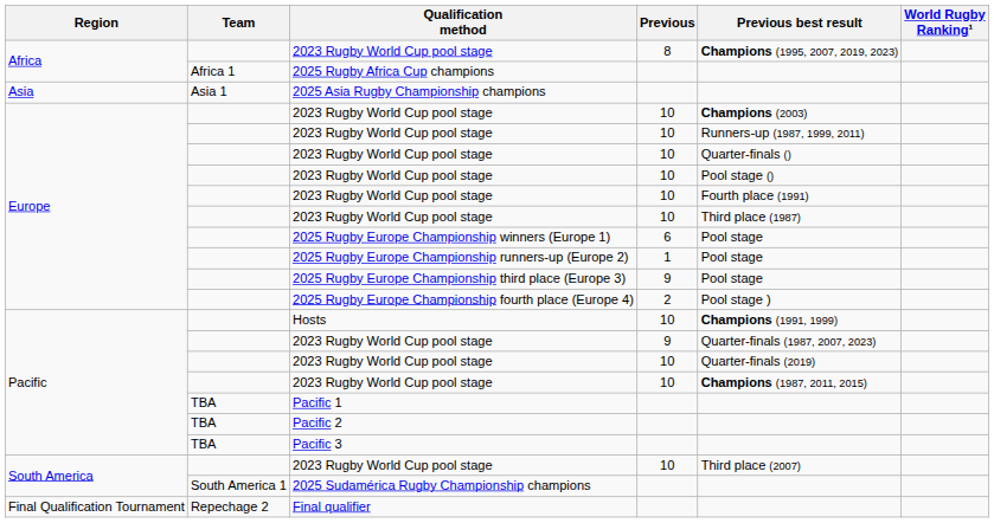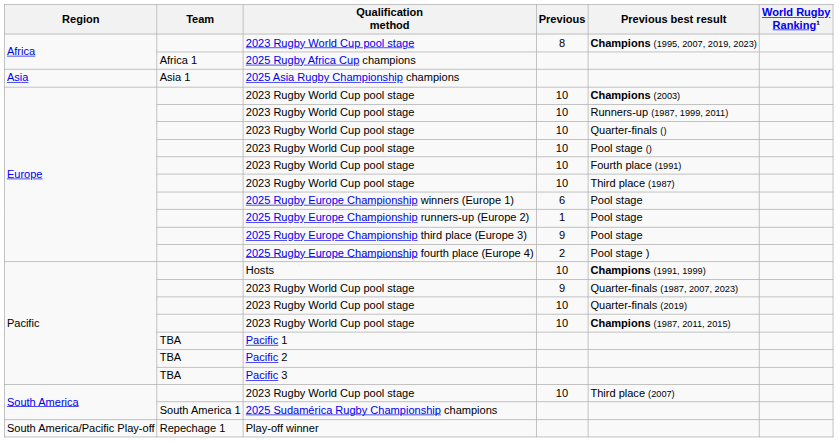 <table class="wikitable sortable">
 <tr>
 <th>Region</th>
 <th>Team</th>
 <th>Qualification<br>method</th>
 <th>Previous<br></th>
 <th>Previous best result</th>
 <th><a href='#'>World Rugby<br>Ranking</a>¹</th>
 </tr>
 <tr>
 <td rowspan="2"><a href='#'>Africa</a></td>
 <td></td>
 <td><a href='#'>2023 Rugby World Cup pool stage</a></td>
 <td align=center>8</td>
 <td data-sort-value="1"><strong>Champions</strong> <small>(1995, 2007, 2019, 2023)</small></td>
 <td align=center></td>
 </tr>
 <tr>
 <td>Africa 1</td>
 <td><a href='#'>2025 Rugby Africa Cup</a> champions</td>
 <td align=center></td>
 <td data-sort-value="10"></td>
 <td align=center></td>
 </tr>
 <tr>
 <td rowspan="1"><a href='#'>Asia</a></td>
 <td>Asia 1</td>
 <td><a href='#'>2025 Asia Rugby Championship</a> champions</td>
 <td align=center></td>
 <td data-sort-value="10"></td>
 <td align=center></td>
 </tr>
 <tr>
 <td rowspan="10"><a href='#'>Europe</a></td>
 <td></td>
 <td>2023 Rugby World Cup pool stage</td>
 <td align=center>10</td>
 <td data-sort-value="4"><strong>Champions</strong> <small>(2003)</small></td>
 <td align=center></td>
 </tr>
 <tr>
 <td></td>
 <td>2023 Rugby World Cup pool stage</td>
 <td align=center>10</td>
 <td data-sort-value="5">Runners-up <small>(1987, 1999, 2011)</small></td>
 <td align=center></td>
 </tr>
 <tr>
 <td></td>
 <td>2023 Rugby World Cup pool stage</td>
 <td align=center>10</td>
 <td data-sort-value="8">Quarter-finals <small>()</small></td>
 <td align=center></td>
 </tr>
 <tr>
 <td></td>
 <td>2023 Rugby World Cup pool stage</td>
 <td align=center>10</td>
 <td data-sort-value="9">Pool stage <small>()</small></td>
 <td align=center></td>
 </tr>
 <tr>
 <td></td>
 <td>2023 Rugby World Cup pool stage</td>
 <td align=center>10</td>
 <td data-sort-value="7">Fourth place <small>(1991)</small></td>
 <td align=center></td>
 </tr>
 <tr>
 <td></td>
 <td>2023 Rugby World Cup pool stage</td>
 <td align=center>10</td>
 <td data-sort-value="6">Third place <small>(1987)</small></td>
 <td align=center></td>
 </tr>
 <tr>
 <td></td>
 <td><a href='#'>2025 Rugby Europe Championship</a> winners (Europe 1)</td>
 <td align=center>6</td>
 <td data-sort-value="9">Pool stage </td>
 <td align=center></td>
 </tr>
 <tr>
 <td></td>
 <td><a href='#'>2025 Rugby Europe Championship</a> runners-up (Europe 2)</td>
 <td align=center>1</td>
 <td data-sort-value="9">Pool stage </td>
 <td align=center></td>
 </tr>
 <tr>
 <td></td>
 <td><a href='#'>2025 Rugby Europe Championship</a> third place (Europe 3)</td>
 <td align="center">9</td>
 <td data-sort-value="9">Pool stage </td>
 <td align="center"></td>
 </tr>
 <tr>
 <td></td>
 <td><a href='#'>2025 Rugby Europe Championship</a> fourth place (Europe 4)</td>
 <td align=center>2</td>
 <td data-sort-value="9">Pool stage )</td>
 <td align=center></td>
 </tr>
 <tr>
 <td rowspan="7">Pacific</td>
 <td></td>
 <td>Hosts</td>
 <td align=center>10</td>
 <td data-sort-value="3"><strong>Champions</strong> <small>(1991, 1999)</small></td>
 <td align=center></td>
 </tr>
 <tr>
 <td></td>
 <td>2023 Rugby World Cup pool stage</td>
 <td align=center>9</td>
 <td data-sort-value="8">Quarter-finals <small>(1987, 2007, 2023)</small></td>
 <td align=center></td>
 </tr>
 <tr>
 <td></td>
 <td>2023 Rugby World Cup pool stage</td>
 <td align=center>10</td>
 <td data-sort-value="8">Quarter-finals <small>(2019)</small></td>
 <td align=center></td>
 </tr>
 <tr>
 <td></td>
 <td>2023 Rugby World Cup pool stage</td>
 <td align=center>10</td>
 <td data-sort-value="2"><strong>Champions</strong> <small>(1987, 2011, 2015)</small></td>
 <td align=center></td>
 </tr>
 <tr>
 <td>TBA</td>
 <td><a href='#'>Pacific</a> 1</td>
 <td align=center></td>
 <td data-sort-value="10"></td>
 <td align=center></td>
 </tr>
 <tr>
 <td>TBA</td>
 <td><a href='#'>Pacific</a> 2</td>
 <td align=center></td>
 <td data-sort-value="10"></td>
 <td align=center></td>
 </tr>
 <tr>
 <td>TBA</td>
 <td><a href='#'>Pacific</a> 3</td>
 <td align=center></td>
 <td data-sort-value="10"></td>
 <td align=center></td>
 </tr>
 <tr>
 <td rowspan="2"><a href='#'>South America</a></td>
 <td></td>
 <td>2023 Rugby World Cup pool stage</td>
 <td align=center>10</td>
 <td data-sort-value="6">Third place <small>(2007)</small></td>
 <td align=center></td>
 </tr>
 <tr>
 <td>South America 1</td>
 <td><a href='#'>2025 Sudamérica Rugby Championship</a> champions</td>
 <td align=center></td>
 <td data-sort-value="10"></td>
 <td align=center></td>
 </tr>
 <tr>
-<td>Final Qualification Tournament</td>
-<td>Repechage 2</td>
-<td><a href='#'>Final qualifier</a></td>
+<td>South America/Pacific Play-off</td>
+<td>Repechage 1</td>
+<td>Play-off winner</td>
 <td align=center></td>
 <td data-sort-value="10"></td>
 <td align=center></td>
 </tr>
 </table>
